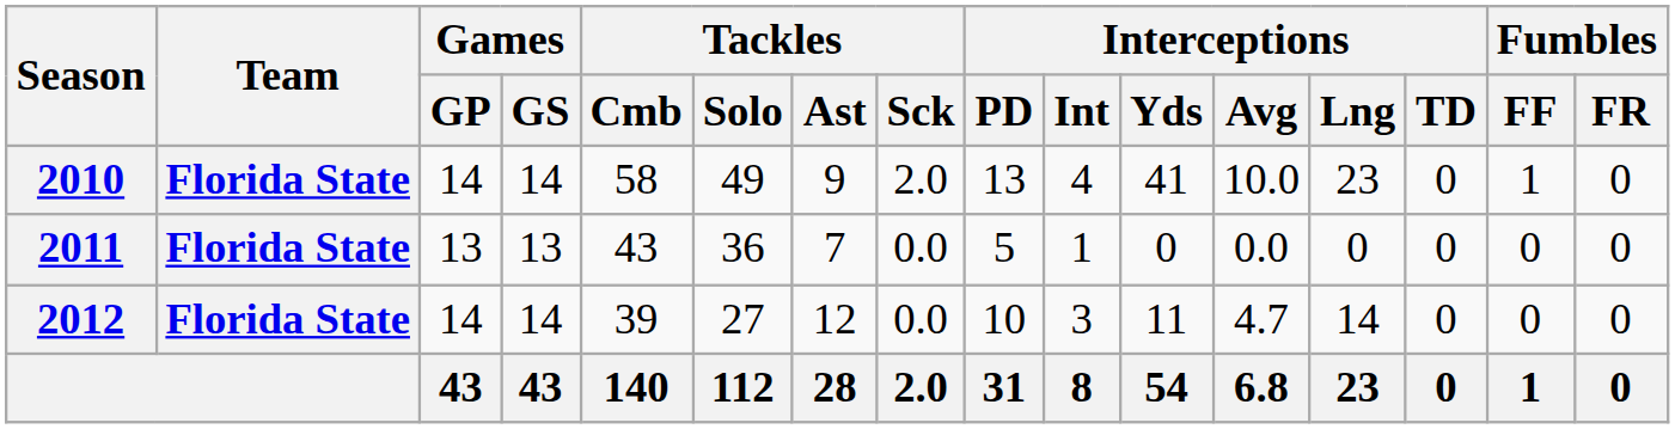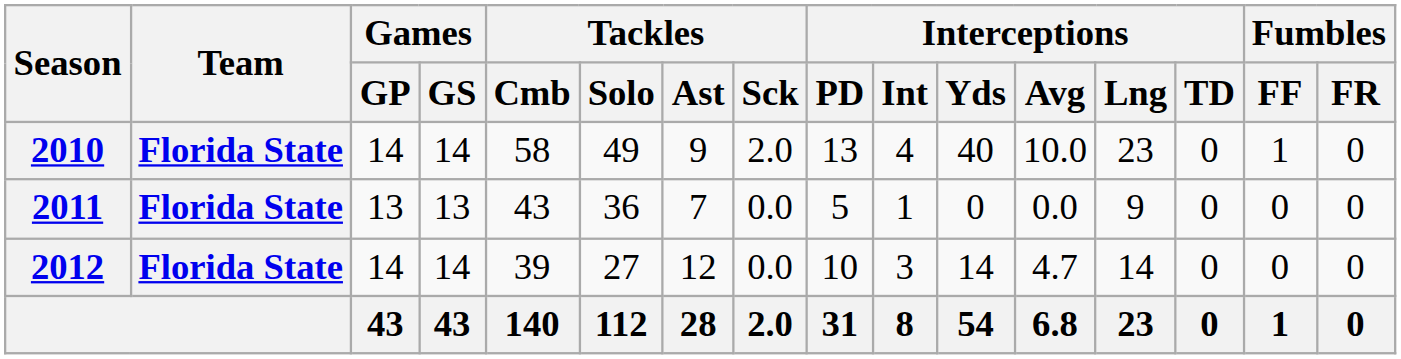 <table class="wikitable" style="text-align:center;">
 <tr>
 <th rowspan="2">Season</th>
 <th rowspan="2">Team</th>
 <th colspan="2">Games</th>
 <th colspan="4">Tackles</th>
 <th colspan="6">Interceptions</th>
 <th colspan="2">Fumbles</th>
 </tr>
 <tr>
 <th>GP</th>
 <th>GS</th>
 <th>Cmb</th>
 <th>Solo</th>
 <th>Ast</th>
 <th>Sck</th>
 <th>PD</th>
 <th>Int</th>
 <th>Yds</th>
 <th>Avg</th>
 <th>Lng</th>
 <th>TD</th>
 <th>FF</th>
 <th>FR</th>
 </tr>
 <tr>
 <th><a href='#'>2010</a></th>
 <th><a href='#'>Florida State</a></th>
 <td>14</td>
 <td>14</td>
 <td>58</td>
 <td>49</td>
 <td>9</td>
 <td>2.0</td>
 <td>13</td>
 <td>4</td>
-<td>41</td>
+<td>40</td>
 <td>10.0</td>
 <td>23</td>
 <td>0</td>
 <td>1</td>
 <td>0</td>
 </tr>
 <tr>
 <th><a href='#'>2011</a></th>
 <th><a href='#'>Florida State</a></th>
 <td>13</td>
 <td>13</td>
 <td>43</td>
 <td>36</td>
 <td>7</td>
 <td>0.0</td>
 <td>5</td>
 <td>1</td>
 <td>0</td>
 <td>0.0</td>
-<td>0</td>
+<td>9</td>
 <td>0</td>
 <td>0</td>
 <td>0</td>
 </tr>
 <tr>
 <th><a href='#'>2012</a></th>
 <th><a href='#'>Florida State</a></th>
 <td>14</td>
 <td>14</td>
 <td>39</td>
 <td>27</td>
 <td>12</td>
 <td>0.0</td>
 <td>10</td>
 <td>3</td>
-<td>11</td>
+<td>14</td>
 <td>4.7</td>
 <td>14</td>
 <td>0</td>
 <td>0</td>
 <td>0</td>
 </tr>
 <tr>
 <th colspan="2"></th>
 <th>43</th>
 <th>43</th>
 <th>140</th>
 <th>112</th>
 <th>28</th>
 <th>2.0</th>
 <th>31</th>
 <th>8</th>
 <th>54</th>
 <th>6.8</th>
 <th>23</th>
 <th>0</th>
 <th>1</th>
 <th>0</th>
 </tr>
 </table>
